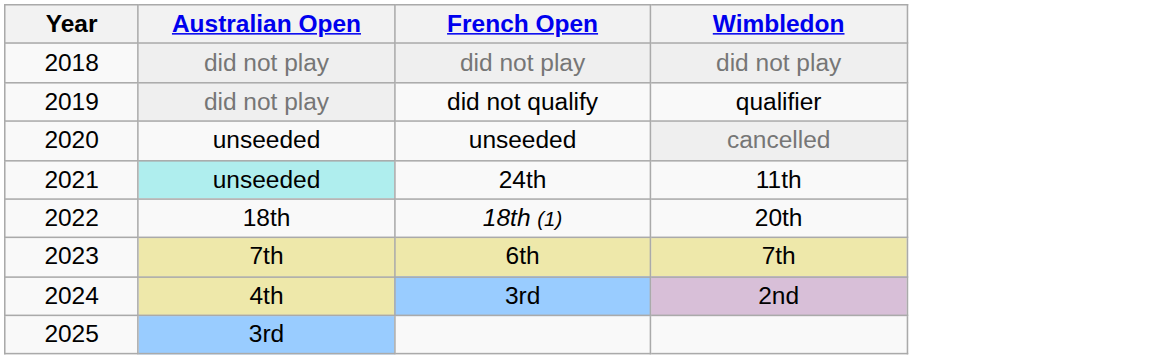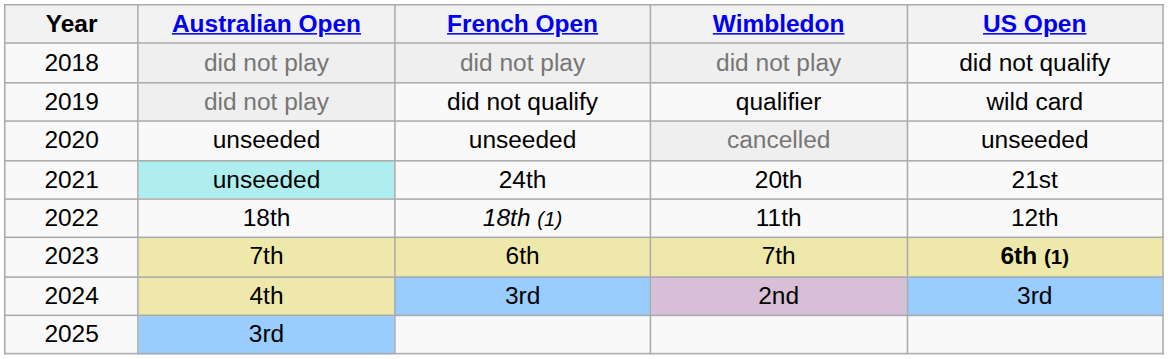 <table class="wikitable" style="text-align:center">
 <tr>
 <th width="80">Year</th>
 <th width="160"><a href='#'>Australian Open</a></th>
 <th width="160"><a href='#'>French Open</a></th>
 <th width="160"><a href='#'>Wimbledon</a></th>
+<th width="160"><a href='#'>US Open</a></th>
 </tr>
 <tr>
 <td>2018</td>
 <td style="color:#767676" bgcolor="efefef">did not play</td>
 <td style="color:#767676" bgcolor="efefef">did not play</td>
 <td style="color:#767676" bgcolor="efefef">did not play</td>
+<td>did not qualify</td>
 </tr>
 <tr>
 <td>2019</td>
 <td style="color:#767676" bgcolor="efefef">did not play</td>
 <td>did not qualify</td>
 <td>qualifier</td>
+<td>wild card</td>
 </tr>
 <tr>
 <td>2020</td>
 <td>unseeded</td>
 <td>unseeded</td>
 <td style="color:#767676" bgcolor="efefef">cancelled</td>
+<td>unseeded</td>
 </tr>
 <tr>
 <td>2021</td>
 <td style="background: paleturquoise;">unseeded</td>
 <td>24th</td>
-<td>11th</td>
+<td>20th</td>
+<td>21st</td>
 </tr>
 <tr>
 <td>2022</td>
 <td>18th</td>
 <td><em>18th <small>(1)</small></em></td>
-<td>20th</td>
+<td>11th</td>
+<td>12th</td>
 </tr>
 <tr>
 <td>2023</td>
 <td bgcolor=eee8aa>7th</td>
 <td bgcolor=eee8aa>6th</td>
 <td bgcolor=eee8aa>7th</td>
+<td bgcolor=eee8aa><strong>6th <small>(1)</small></strong></td>
 </tr>
 <tr>
 <td>2024</td>
 <td bgcolor=eee8aa>4th</td>
 <td bgcolor=#9cf>3rd</td>
 <td bgcolor=thistle>2nd</td>
+<td bgcolor=#9cf>3rd</td>
 </tr>
 <tr>
 <td>2025</td>
 <td bgcolor=#9cf>3rd</td>
 <td></td>
 <td></td>
+<td></td>
 </tr>
 </table>
